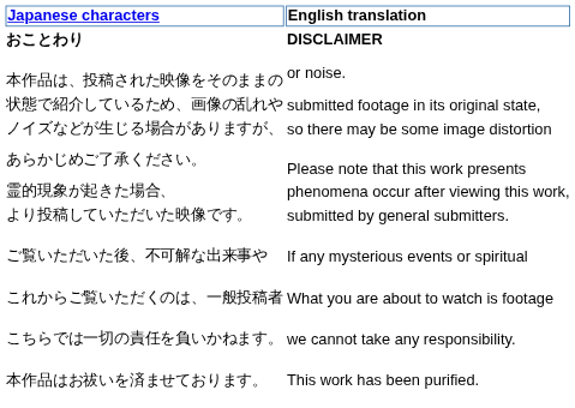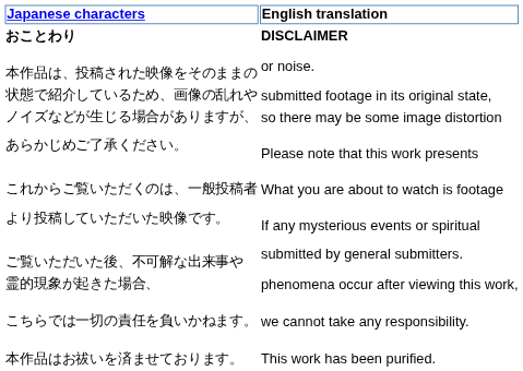 <table ->
 <tr>
 <td style="border: 1px solid #2f6fab;"><strong><a href='#'>Japanese characters</a></strong></td>
 <td style="border: 1px solid #2f6fab;"><strong>English translation</strong></td>
 </tr>
 <tr>
 <td><strong>おことわり</strong></td>
 <td><strong>DISCLAIMER</strong></td>
 </tr>
 <tr>
 <td><br>本作品は、投稿された映像をそのままの</td>
 <td>or noise.</td>
 </tr>
 <tr>
 <td>状態で紹介しているため、画像の乱れや</td>
 <td>submitted footage in its original state,</td>
 </tr>
 <tr>
 <td>ノイズなどが生じる場合がありますが、</td>
 <td>so there may be some image distortion</td>
 </tr>
 <tr>
 <td>あらかじめご了承ください。</td>
 <td><br>Please note that this work presents</td>
 </tr>
 <tr>
-<td>霊的現象が起きた場合、</td>
-<td>phenomena occur after viewing this work,</td>
+<td><br>これからご覧いただくのは、一般投稿者</td>
+<td><br>What you are about to watch is footage</td>
 </tr>
 <tr>
 <td>より投稿していただいた映像です。</td>
+<td><br>If any mysterious events or spiritual</td>
+</tr>
+<tr>
+<td><br>ご覧いただいた後、不可解な出来事や</td>
 <td>submitted by general submitters.</td>
 </tr>
 <tr>
-<td><br>ご覧いただいた後、不可解な出来事や</td>
-<td><br>If any mysterious events or spiritual</td>
-</tr>
-<tr>
-<td><br>これからご覧いただくのは、一般投稿者</td>
-<td><br>What you are about to watch is footage</td>
+<td>霊的現象が起きた場合、</td>
+<td>phenomena occur after viewing this work,</td>
 </tr>
 <tr>
 <td><br>こちらでは一切の責任を負いかねます。</td>
 <td><br>we cannot take any responsibility.</td>
 </tr>
 <tr>
 <td><br>本作品はお祓いを済ませております。</td>
 <td><br>This work has been purified.</td>
 </tr>
 </table>
